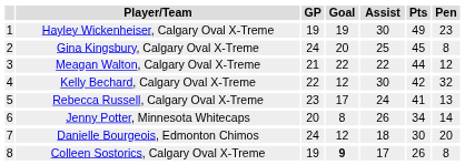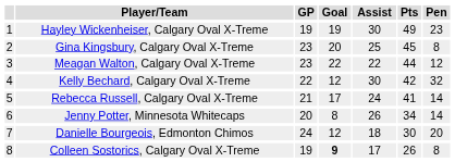 <table width=100%>
 <tr>
 <th colspan=2></th>
 </tr>
 <tr bgcolor="#dddddd">
 <th !width=10%></th>
 <th !width=5%>Player/Team</th>
 <th !width=5%>GP</th>
 <th !width=5%>Goal</th>
 <th !width=5%>Assist</th>
 <th !width=5%>Pts</th>
 <th !width=5%>Pen</th>
 </tr>
 <tr>
 </tr>
 <tr bgcolor="#eeeeee">
 <td align=center>1</td>
 <td align=center><a href='#'>Hayley Wickenheiser</a>, Calgary Oval X-Treme</td>
 <td align=center>19</td>
 <td align=center>19</td>
 <td align=center>30</td>
 <td align=center>49</td>
 <td align=center>23</td>
 </tr>
 <tr>
 </tr>
 <tr bgcolor="#eeeeee">
 <td align=center>2</td>
 <td align=center><a href='#'>Gina Kingsbury</a>, Calgary Oval X-Treme</td>
-<td align=center>24</td>
+<td align=center>23</td>
 <td align=center>20</td>
 <td align=center>25</td>
 <td align=center>45</td>
 <td align=center>8</td>
 </tr>
 <tr>
 </tr>
 <tr bgcolor="#eeeeee">
 <td align=center>3</td>
 <td align=center><a href='#'>Meagan Walton</a>, Calgary Oval X-Treme</td>
-<td align=center>21</td>
+<td align=center>23</td>
 <td align=center>22</td>
 <td align=center>22</td>
 <td align=center>44</td>
 <td align=center>12</td>
 </tr>
 <tr>
 </tr>
 <tr bgcolor="#eeeeee">
 <td align=center>4</td>
 <td align=center><a href='#'>Kelly Bechard</a>, Calgary Oval X-Treme</td>
 <td align=center>22</td>
 <td align=center>12</td>
 <td align=center>30</td>
 <td align=center>42</td>
 <td align=center>32</td>
 </tr>
 <tr>
 </tr>
 <tr bgcolor="#eeeeee">
 <td align=center>5</td>
 <td align=center><a href='#'>Rebecca Russell</a>, Calgary Oval X-Treme</td>
-<td align=center>23</td>
+<td align=center>21</td>
 <td align=center>17</td>
 <td align=center>24</td>
 <td align=center>41</td>
-<td align=center>13</td>
+<td align=center>14</td>
 </tr>
 <tr>
 </tr>
 <tr bgcolor="#eeeeee">
 <td align=center>6</td>
 <td align=center><a href='#'>Jenny Potter</a>, Minnesota Whitecaps</td>
 <td align=center>20</td>
 <td align=center>8</td>
 <td align=center>26</td>
 <td align=center>34</td>
 <td align=center>14</td>
 </tr>
 <tr>
 </tr>
 <tr bgcolor="#eeeeee">
 <td align=center>7</td>
 <td align=center><a href='#'>Danielle Bourgeois</a>, Edmonton Chimos</td>
 <td align=center>24</td>
 <td align=center>12</td>
 <td align=center>18</td>
 <td align=center>30</td>
 <td align=center>20</td>
 </tr>
 <tr>
 </tr>
 <tr bgcolor="#eeeeee">
 <td align=center>8</td>
 <td align=center><a href='#'>Colleen Sostorics</a>, Calgary Oval X-Treme</td>
 <td align=center>19</td>
 <td align=center><strong>9</strong></td>
 <td align=center>17</td>
 <td align=center>26</td>
 <td align=center>8</td>
 </tr>
 <tr>
 </tr>
 </table>
